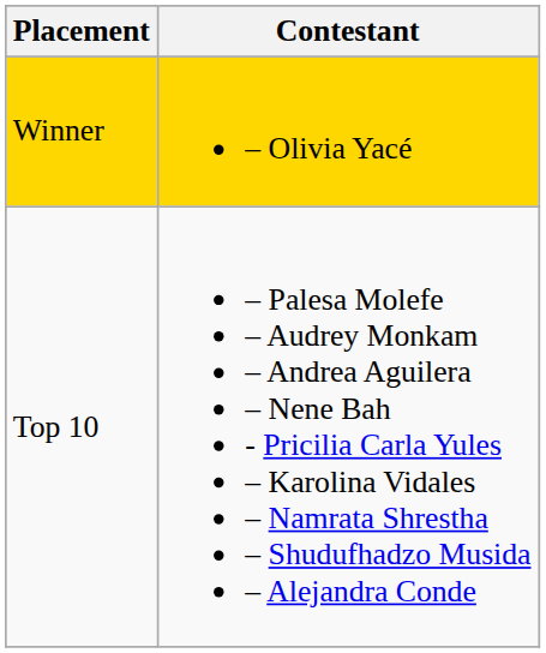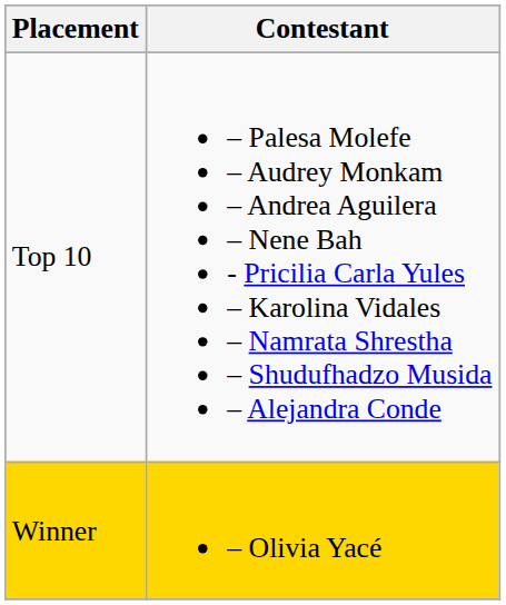 <table class="wikitable sortable" style="font-size:95%;">
 <tr>
 <th>Placement</th>
 <th>Contestant</th>
 </tr>
+<tr>
+<td>Top 10</td>
+<td><br><ul><li> – Palesa Molefe</li><li> – Audrey Monkam</li><li> – Andrea Aguilera</li><li> – Nene Bah</li><li> - <a href='#'>Pricilia Carla Yules</a></li><li> – Karolina Vidales</li><li> – <a href='#'>Namrata Shrestha</a></li><li> – <a href='#'>Shudufhadzo Musida</a></li><li> – <a href='#'>Alejandra Conde</a></li></ul></td>
+</tr>
 <tr style="background:gold;">
 <td>Winner</td>
 <td><br><ul><li> – Olivia Yacé</li></ul></td>
 </tr>
-<tr>
-<td>Top 10</td>
-<td><br><ul><li> – Palesa Molefe</li><li> – Audrey Monkam</li><li> – Andrea Aguilera</li><li> – Nene Bah</li><li> - <a href='#'>Pricilia Carla Yules</a></li><li> – Karolina Vidales</li><li> – <a href='#'>Namrata Shrestha</a></li><li> – <a href='#'>Shudufhadzo Musida</a></li><li> – <a href='#'>Alejandra Conde</a></li></ul></td>
-</tr>
 </table>
